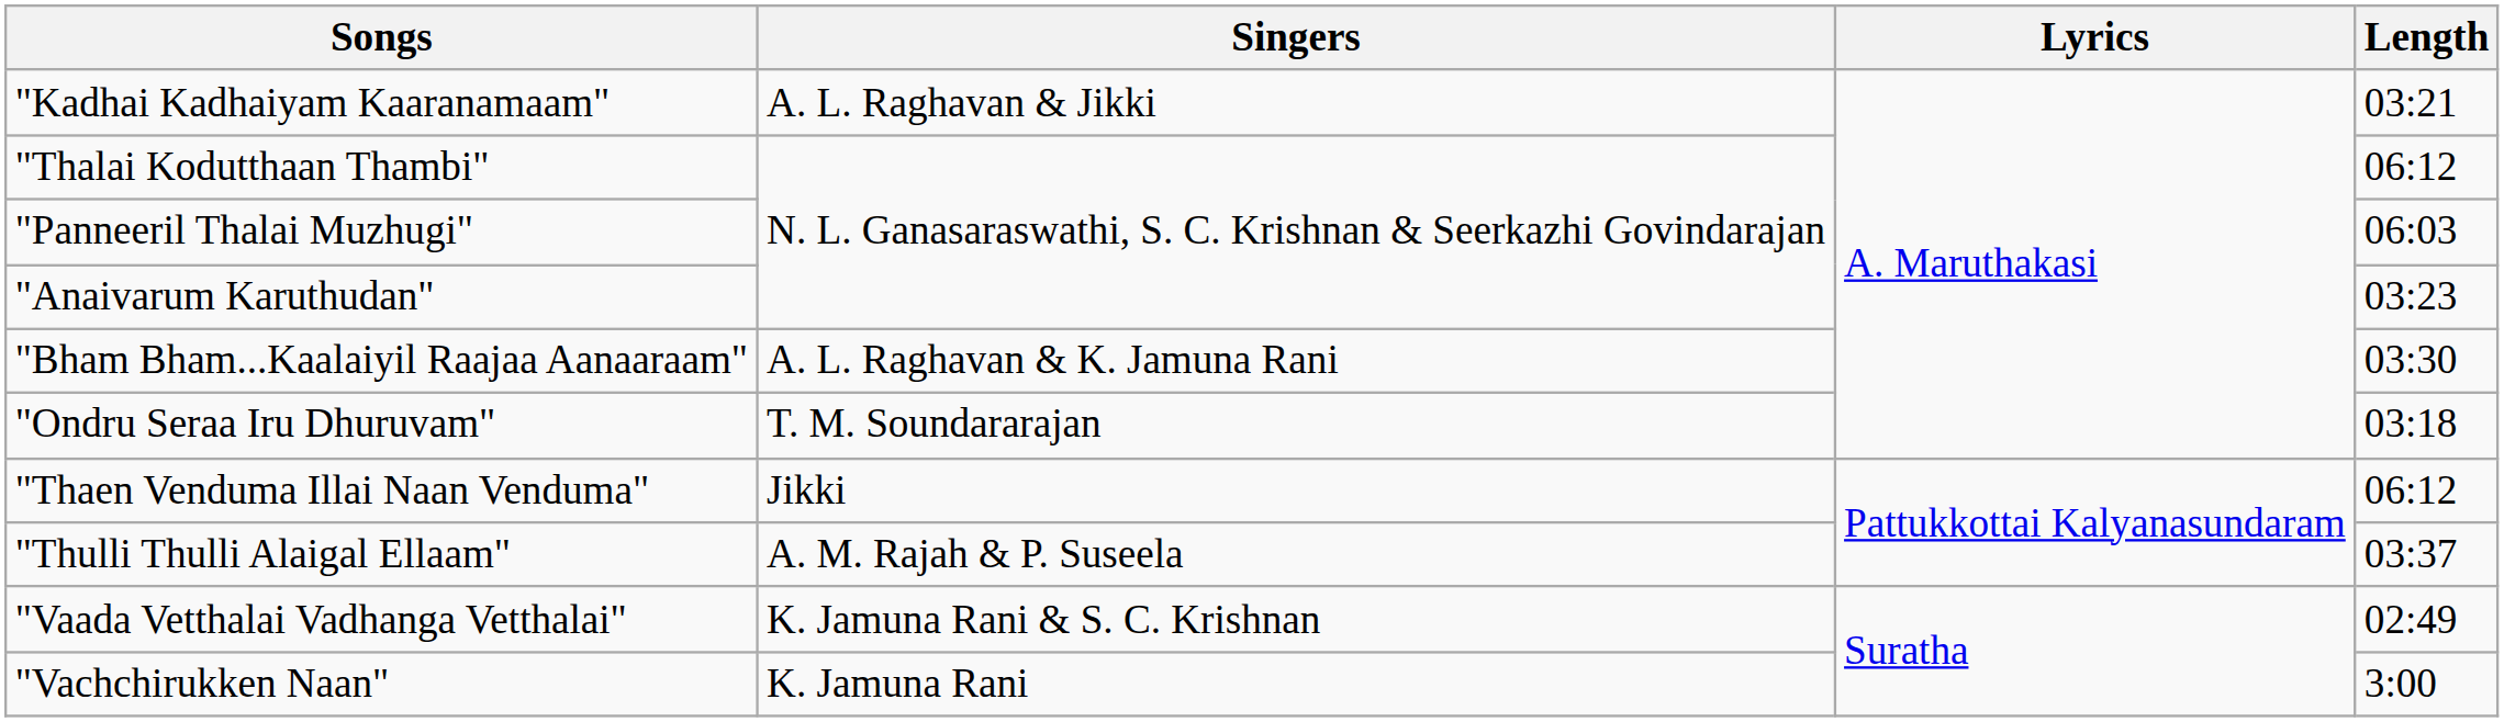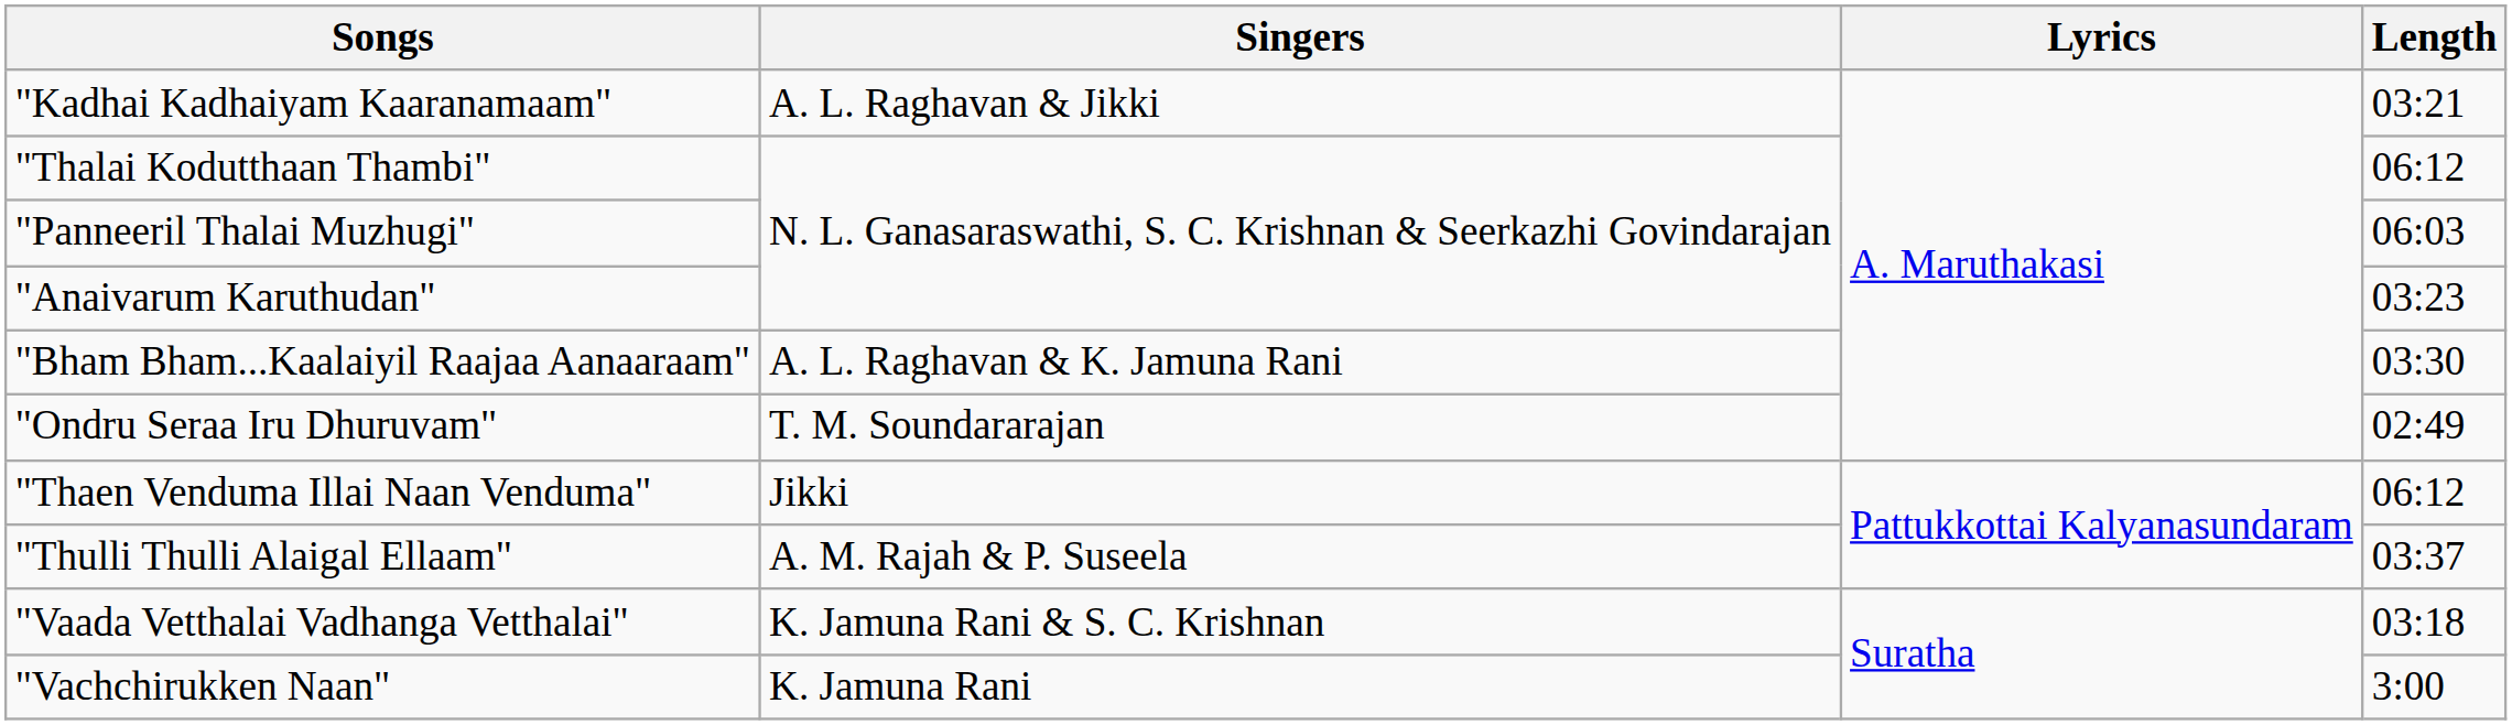 <table class="wikitable">
 <tr>
 <th>Songs</th>
 <th>Singers</th>
 <th>Lyrics</th>
 <th>Length</th>
 </tr>
 <tr>
 <td>"Kadhai Kadhaiyam Kaaranamaam"</td>
 <td>A. L. Raghavan & Jikki</td>
 <td rowspan=6><a href='#'>A. Maruthakasi</a></td>
 <td>03:21</td>
 </tr>
 <tr>
 <td>"Thalai Kodutthaan Thambi"</td>
 <td rowspan=3>N. L. Ganasaraswathi, S. C. Krishnan & Seerkazhi Govindarajan</td>
 <td>06:12</td>
 </tr>
 <tr>
 <td>"Panneeril Thalai Muzhugi"</td>
 <td>06:03</td>
 </tr>
 <tr>
 <td>"Anaivarum Karuthudan"</td>
 <td>03:23</td>
 </tr>
 <tr>
 <td>"Bham Bham...Kaalaiyil Raajaa Aanaaraam"</td>
 <td>A. L. Raghavan & K. Jamuna Rani</td>
 <td>03:30</td>
 </tr>
 <tr>
 <td>"Ondru Seraa Iru Dhuruvam"</td>
 <td>T. M. Soundararajan</td>
-<td>03:18</td>
+<td>02:49</td>
 </tr>
 <tr>
 <td>"Thaen Venduma Illai Naan Venduma"</td>
 <td>Jikki</td>
 <td rowspan=2><a href='#'>Pattukkottai Kalyanasundaram</a></td>
 <td>06:12</td>
 </tr>
 <tr>
 <td>"Thulli Thulli Alaigal Ellaam"</td>
 <td>A. M. Rajah & P. Suseela</td>
 <td>03:37</td>
 </tr>
 <tr>
 <td>"Vaada Vetthalai Vadhanga Vetthalai"</td>
 <td>K. Jamuna Rani & S. C. Krishnan</td>
 <td rowspan=2><a href='#'>Suratha</a></td>
-<td>02:49</td>
+<td>03:18</td>
 </tr>
 <tr>
 <td>"Vachchirukken Naan"</td>
 <td>K. Jamuna Rani</td>
 <td>3:00</td>
 </tr>
 </table>
